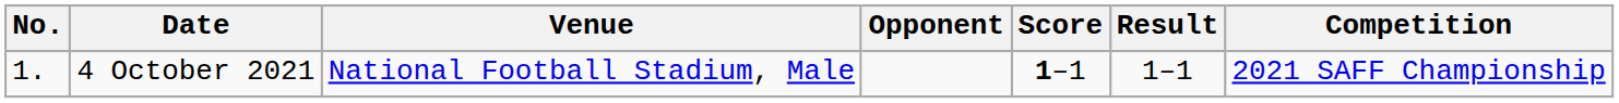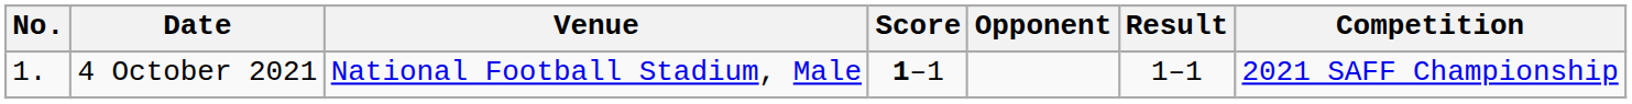 <table class="wikitable" style="font-size:95%">
 <tr>
 <th>No.</th>
 <th>Date</th>
 <th>Venue</th>
+<th>Score</th>
 <th>Opponent</th>
-<th>Score</th>
 <th>Result</th>
 <th>Competition</th>
 </tr>
 <tr>
 <td>1.</td>
 <td>4 October 2021</td>
 <td><a href='#'>National Football Stadium</a>, <a href='#'>Male</a></td>
+<td align=center><strong>1</strong>–1</td>
 <td></td>
-<td align=center><strong>1</strong>–1</td>
 <td align=center>1–1</td>
 <td><a href='#'>2021 SAFF Championship</a></td>
 </tr>
 </table>
